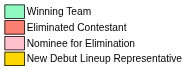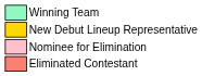 <table class="toccolours" style="font-size: 85%; white-space: nowrap">
 <tr>
 <td style="background:#90F9C0; border: 1px solid black;">      </td>
 <td>Winning Team</td>
 </tr>
 <tr>
-<td style="background:salmon; border: 1px solid black;">      </td>
-<td>Eliminated Contestant</td>
+<td style="background:gold; border: 1px solid black;">      </td>
+<td>New Debut Lineup Representative</td>
 </tr>
 <tr>
 <td style="background:pink; border: 1px solid black;">      </td>
 <td>Nominee for Elimination</td>
 </tr>
 <tr>
-<td style="background:gold; border: 1px solid black;">      </td>
-<td>New Debut Lineup Representative</td>
+<td style="background:salmon; border: 1px solid black;">      </td>
+<td>Eliminated Contestant</td>
 </tr>
 </table>
